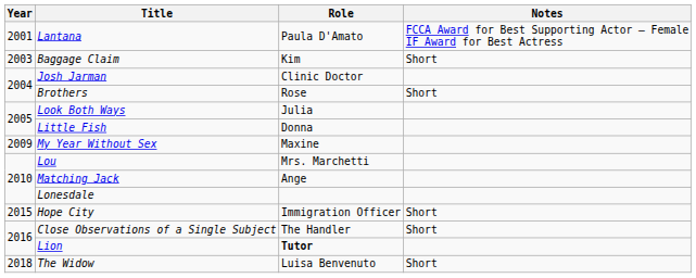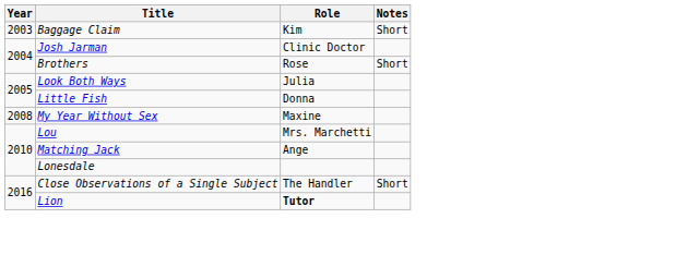 <table class="wikitable sortable">
 <tr>
 <th>Year</th>
 <th>Title</th>
 <th>Role</th>
 <th class="unsortable">Notes</th>
-</tr>
-<tr>
-<td>2001</td>
-<td><em><a href='#'>Lantana</a></em></td>
-<td>Paula D'Amato</td>
-<td><a href='#'>FCCA Award</a> for Best Supporting Actor – Female<br><a href='#'>IF Award</a> for Best Actress</td>
 </tr>
 <tr>
 <td>2003</td>
 <td><em>Baggage Claim</em></td>
 <td>Kim</td>
 <td>Short</td>
 </tr>
 <tr>
 <td rowspan=2>2004</td>
 <td><em><a href='#'>Josh Jarman</a></em></td>
 <td>Clinic Doctor</td>
 <td></td>
 </tr>
 <tr>
 <td><em>Brothers</em></td>
 <td>Rose</td>
 <td>Short</td>
 </tr>
 <tr>
 <td rowspan=2>2005</td>
 <td><em><a href='#'>Look Both Ways</a></em></td>
 <td>Julia</td>
 <td></td>
 </tr>
 <tr>
 <td><em><a href='#'>Little Fish</a></em></td>
 <td>Donna</td>
 <td></td>
 </tr>
 <tr>
-<td>2009</td>
+<td>2008</td>
 <td><em><a href='#'>My Year Without Sex</a></em></td>
 <td>Maxine</td>
 <td></td>
 </tr>
 <tr>
 <td rowspan=3>2010</td>
 <td><em><a href='#'>Lou</a></em></td>
 <td>Mrs. Marchetti</td>
 <td></td>
 </tr>
 <tr>
 <td><em><a href='#'>Matching Jack</a></em></td>
 <td>Ange</td>
 <td></td>
 </tr>
 <tr>
 <td><em>Lonesdale</em></td>
 <td></td>
 <td></td>
 </tr>
 <tr>
-<td>2015</td>
-<td><em>Hope City</em></td>
-<td>Immigration Officer</td>
-<td>Short</td>
-</tr>
-<tr>
 <td rowspan=2>2016</td>
 <td><em>Close Observations of a Single Subject</em></td>
 <td>The Handler</td>
 <td>Short</td>
 </tr>
 <tr>
 <td><em><a href='#'>Lion</a></em></td>
 <td><strong>Tutor</strong></td>
 <td></td>
 </tr>
-<tr>
-<td>2018</td>
-<td><em>The Widow</em></td>
-<td>Luisa Benvenuto</td>
-<td>Short</td>
-</tr>
 </table>
